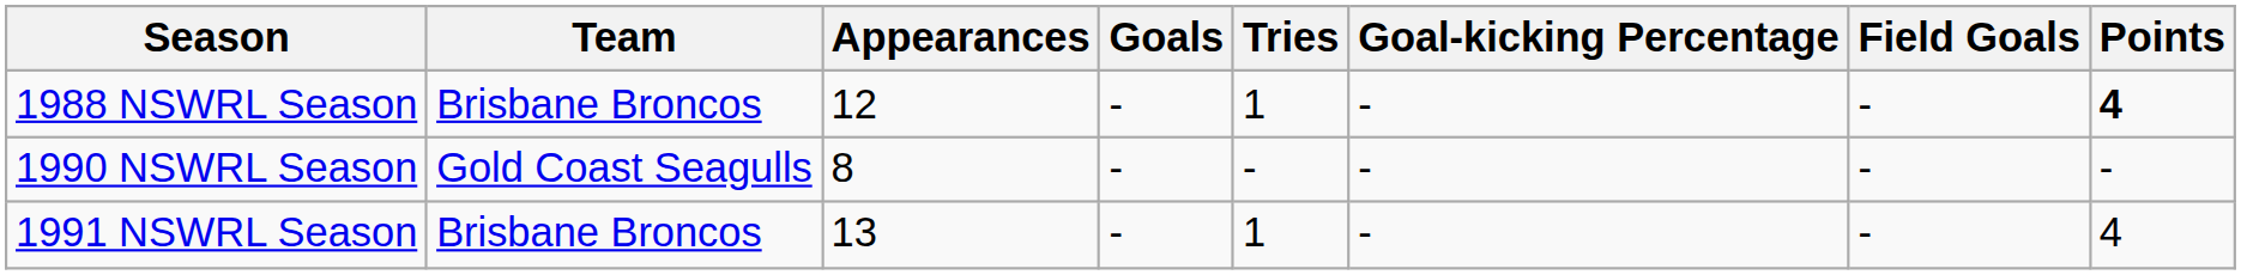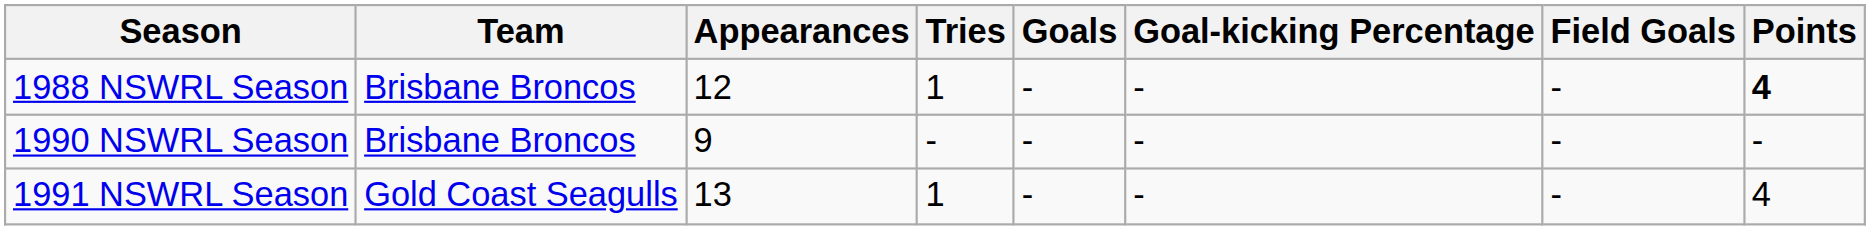 <table class="wikitable">
 <tr>
 <th>Season</th>
 <th>Team</th>
 <th>Appearances</th>
+<th>Tries</th>
 <th>Goals</th>
-<th>Tries</th>
 <th>Goal-kicking Percentage</th>
 <th>Field Goals</th>
 <th>Points</th>
 </tr>
 <tr>
 <td><a href='#'>1988 NSWRL Season</a></td>
 <td><a href='#'>Brisbane Broncos</a></td>
 <td>12</td>
+<td>1</td>
 <td>-</td>
-<td>1</td>
 <td>-</td>
 <td>-</td>
 <td><strong>4</strong></td>
 </tr>
 <tr>
 <td><a href='#'>1990 NSWRL Season</a></td>
-<td><a href='#'>Gold Coast Seagulls</a></td>
-<td>8</td>
+<td><a href='#'>Brisbane Broncos</a></td>
+<td>9</td>
 <td>-</td>
 <td>-</td>
 <td>-</td>
 <td>-</td>
 <td>-</td>
 </tr>
 <tr>
 <td><a href='#'>1991 NSWRL Season</a></td>
-<td><a href='#'>Brisbane Broncos</a></td>
+<td><a href='#'>Gold Coast Seagulls</a></td>
 <td>13</td>
+<td>1</td>
 <td>-</td>
-<td>1</td>
 <td>-</td>
 <td>-</td>
 <td>4</td>
 </tr>
 </table>
